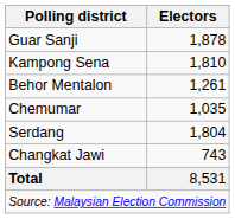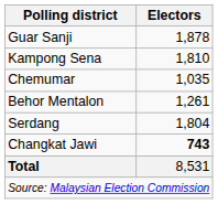 <table class="wikitable sortable">
 <tr>
 <th>Polling district</th>
 <th>Electors</th>
 </tr>
 <tr>
 <td>Guar Sanji</td>
 <td align="right">1,878</td>
 </tr>
 <tr>
 <td>Kampong Sena</td>
 <td align="right">1,810</td>
 </tr>
 <tr>
+<td>Chemumar</td>
+<td align="right">1,035</td>
+</tr>
+<tr>
 <td>Behor Mentalon</td>
 <td align="right">1,261</td>
-</tr>
-<tr>
-<td>Chemumar</td>
-<td align="right">1,035</td>
 </tr>
 <tr>
 <td>Serdang</td>
 <td align="right">1,804</td>
 </tr>
 <tr>
 <td>Changkat Jawi</td>
-<td align="right">743</td>
+<td align="right"><strong>743</strong></td>
 </tr>
 <tr>
 <td style="background: #f2f2f2"><strong>Total</strong></td>
 <td style="background: #f2f2f2" align="right">8,531</td>
 </tr>
 <tr>
 <td colspan="2"  align="right"><small><em>Source: <a href='#'>Malaysian Election Commission</a></em></small></td>
 </tr>
 </table>
